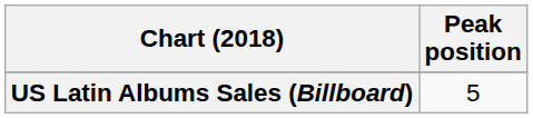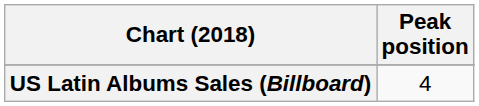 <table class="wikitable sortable plainrowheaders">
 <tr>
 <th scope="col">Chart (2018)</th>
 <th scope="col">Peak<br>position</th>
 </tr>
 <tr>
 </tr>
 <tr>
 </tr>
 <tr>
 <th scope="row">US Latin Albums Sales (<em>Billboard</em>)</th>
-<td align="center">5</td>
+<td align="center">4</td>
 </tr>
 </table>
